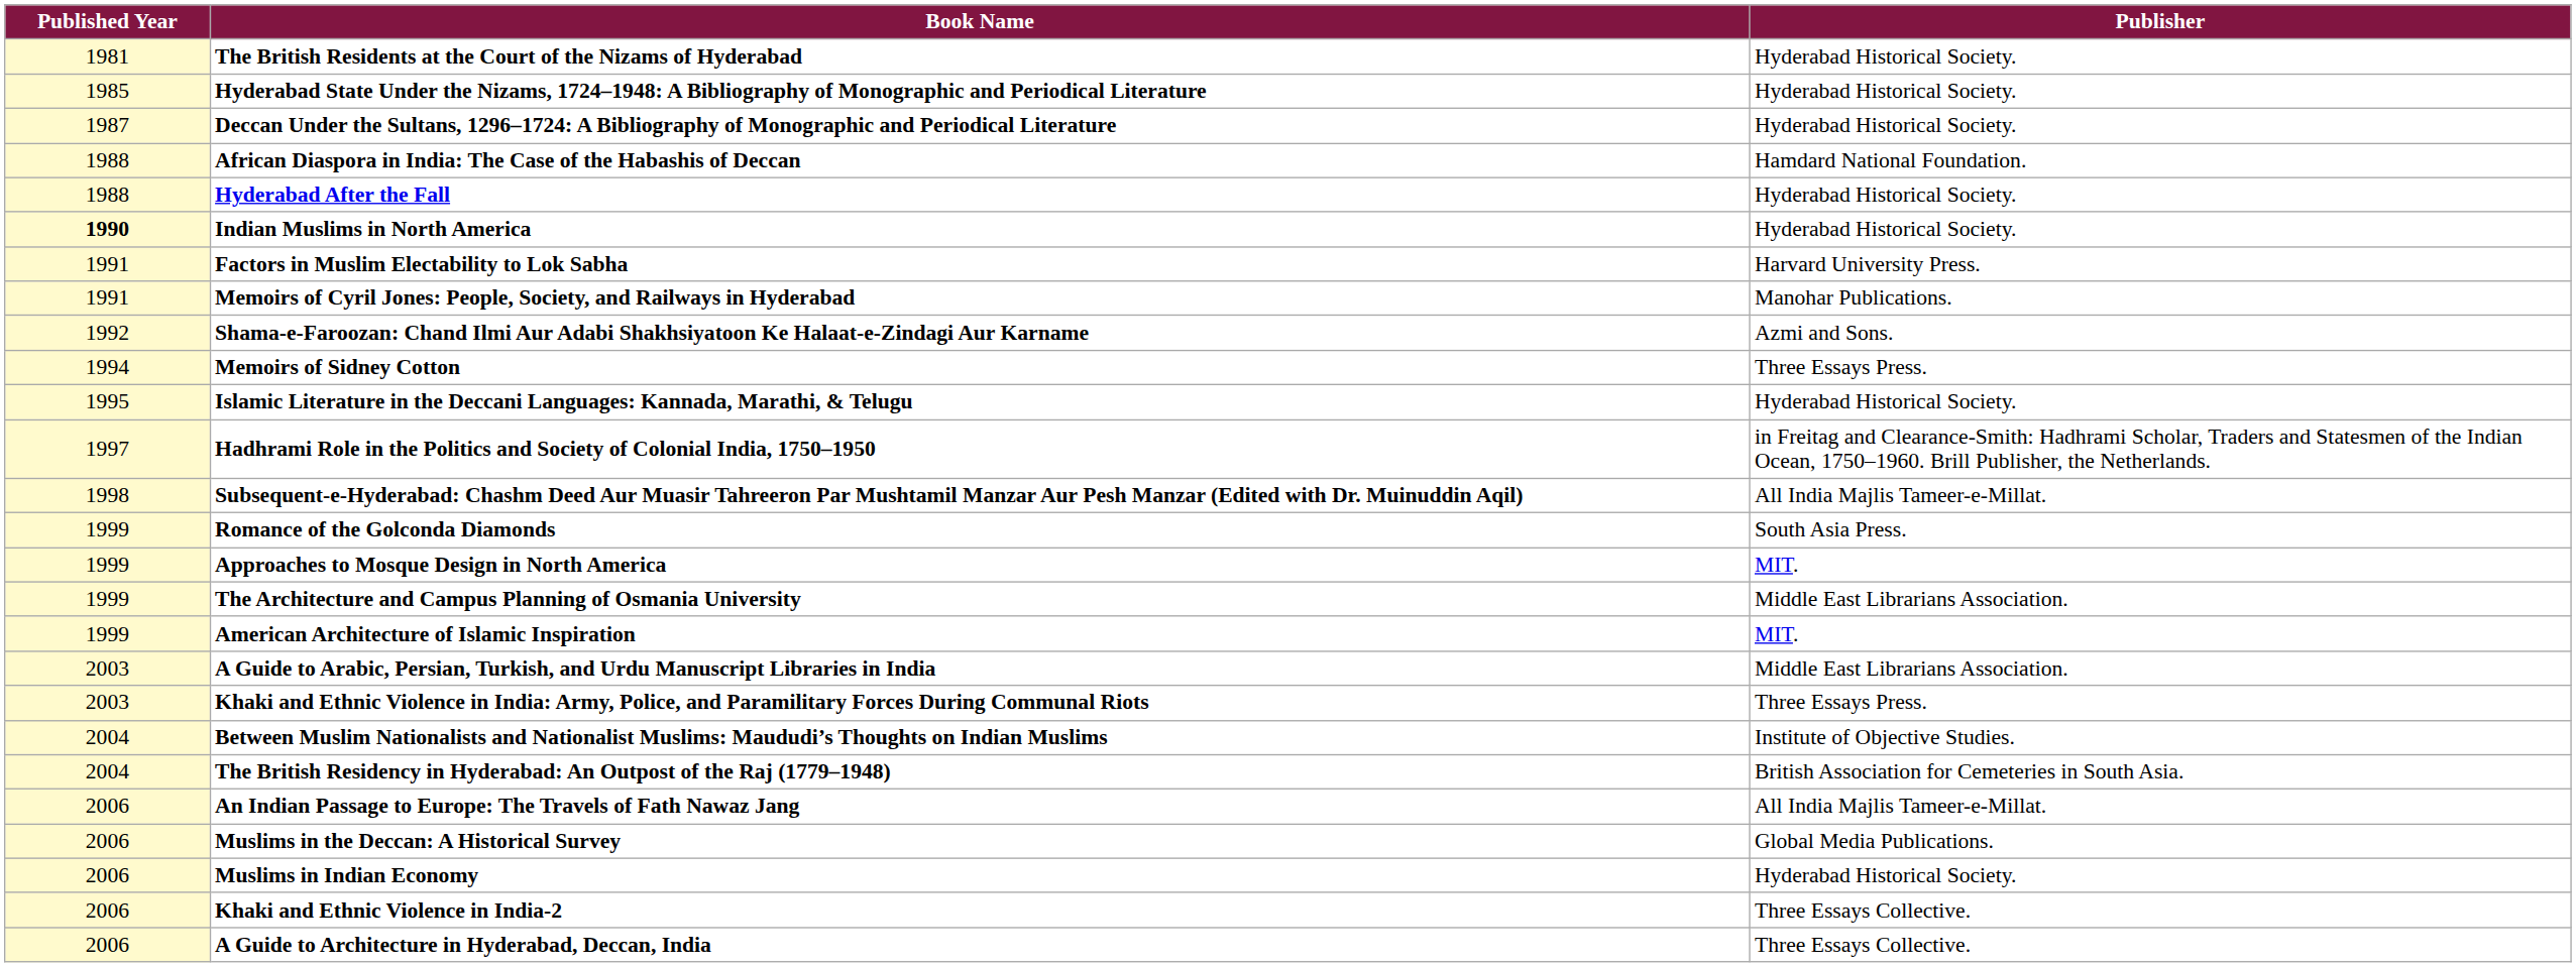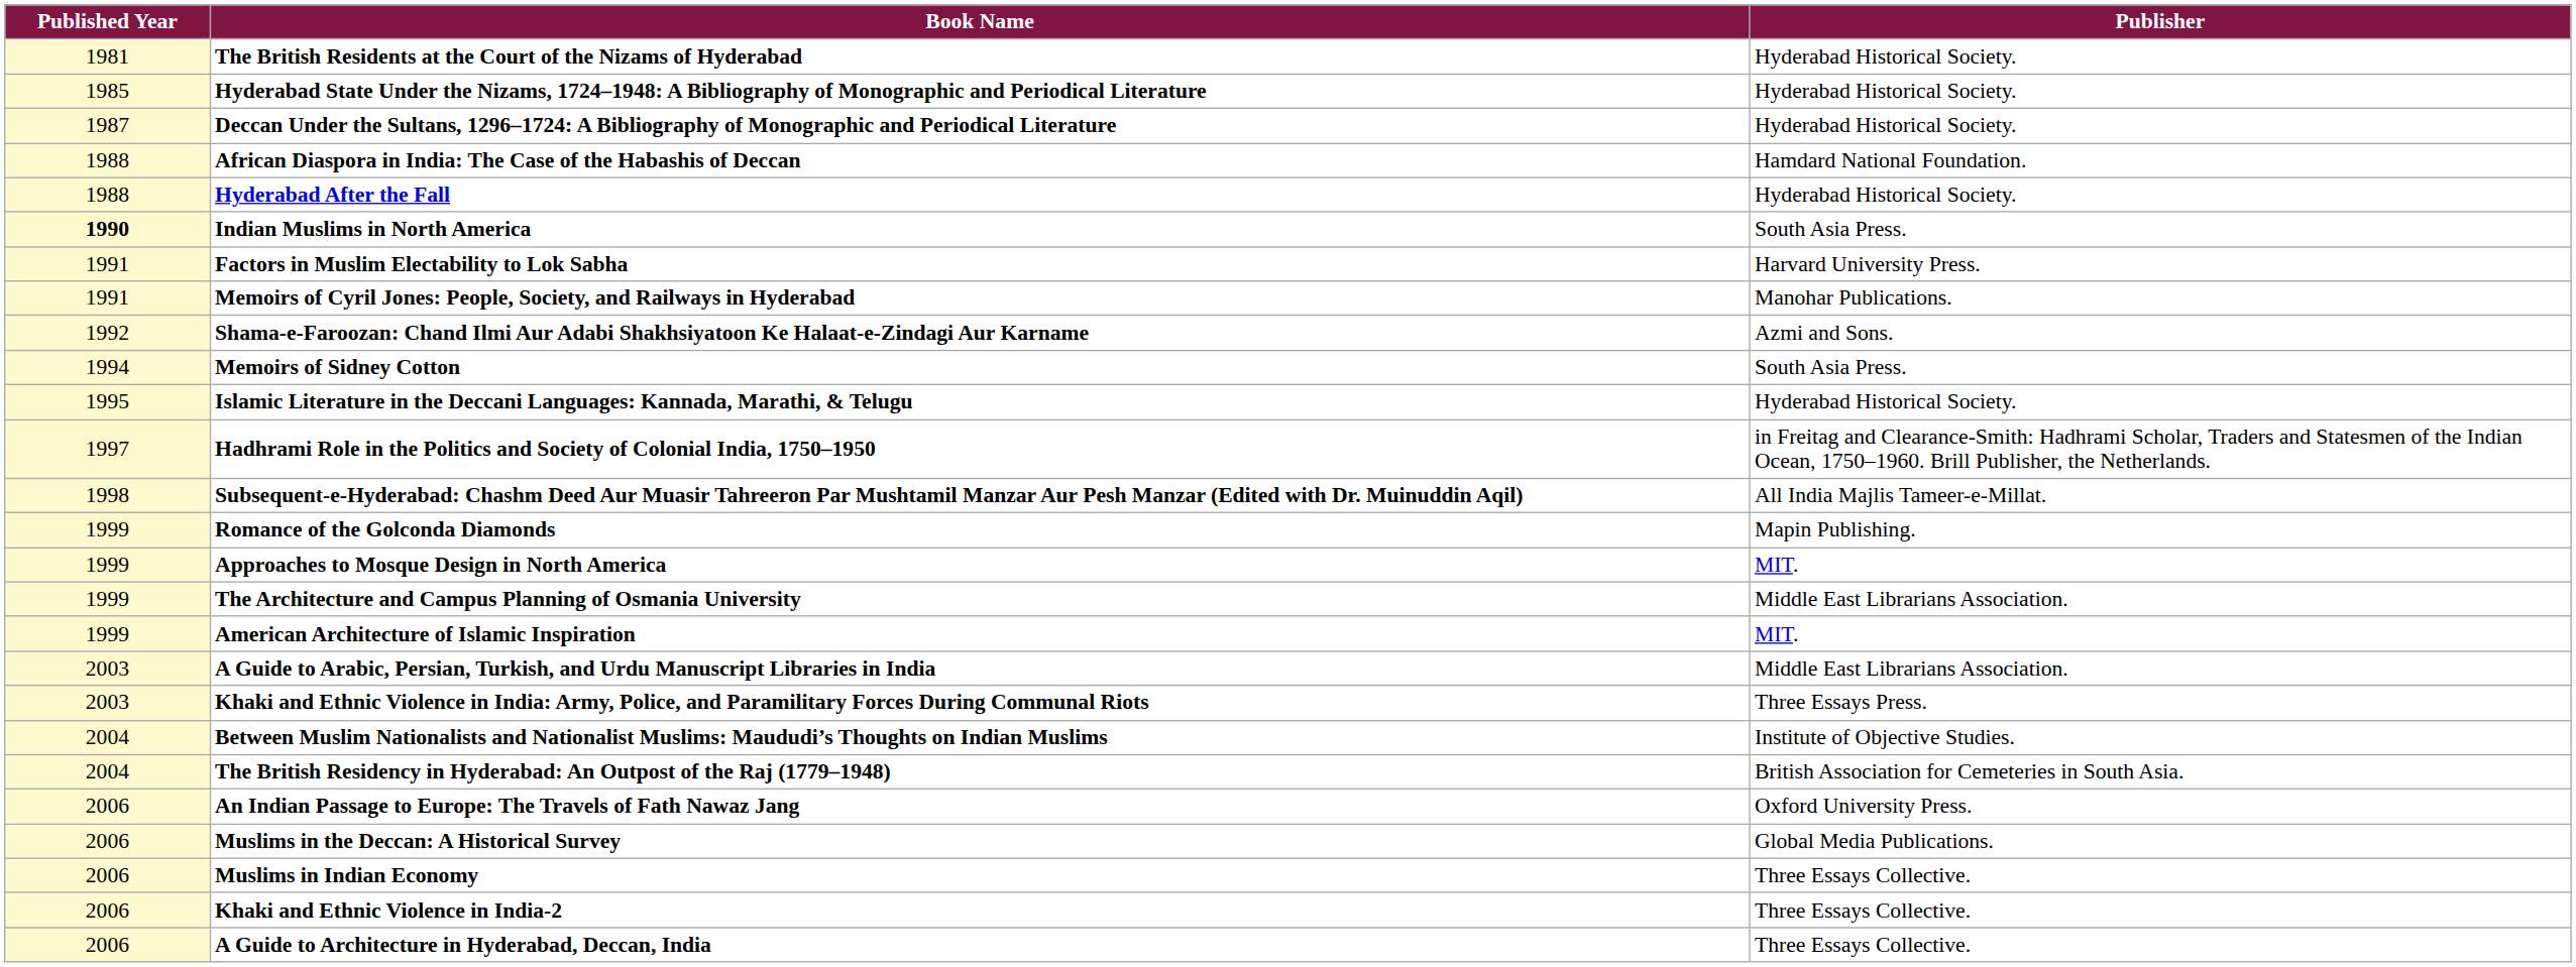 <table class="wikitable"  style="text-align:center; background:white; width:95%;">
 <tr style="color:white;">
 <th ! style="background:#811541; width:8%;">Published Year</th>
 <th ! style="background:#811541; width:60%;">Book Name</th>
 <th ! style="background:#811541; width:45%;">Publisher</th>
 </tr>
 <tr>
 <td ! ! style="background:lemonchiffon;">1981</td>
 <td ! ! align=left><strong>The British Residents at the Court of the Nizams of Hyderabad</strong></td>
 <td ! ! align=left>Hyderabad Historical Society.</td>
 </tr>
 <tr>
 <td ! ! style="background:lemonchiffon;">1985</td>
 <td ! ! align=left><strong>Hyderabad State Under the Nizams, 1724–1948: A Bibliography of Monographic and Periodical Literature</strong></td>
 <td ! ! align=left>Hyderabad Historical Society.</td>
 </tr>
 <tr>
 <td ! ! style="background:lemonchiffon;">1987</td>
 <td ! ! align=left><strong>Deccan Under the Sultans, 1296–1724: A Bibliography of Monographic and Periodical Literature</strong></td>
 <td ! ! align=left>Hyderabad Historical Society.</td>
 </tr>
 <tr>
 <td ! ! style="background:lemonchiffon;">1988</td>
 <td ! ! align=left><strong>African Diaspora in India: The Case of the Habashis of Deccan</strong></td>
 <td ! ! align=left>Hamdard National Foundation.</td>
 </tr>
 <tr>
 <td ! ! style="background:lemonchiffon;">1988</td>
 <td ! ! align=left><strong><a href='#'>Hyderabad After the Fall</a></strong></td>
 <td ! ! align=left>Hyderabad Historical Society.</td>
 </tr>
 <tr>
 <td ! ! style="background:lemonchiffon;"><strong>1990</strong></td>
 <td ! ! align=left><strong>Indian Muslims in North America</strong></td>
-<td ! ! align=left>Hyderabad Historical Society.</td>
+<td ! ! align=left>South Asia Press.</td>
 </tr>
 <tr>
 <td ! ! style="background:lemonchiffon;">1991</td>
 <td ! ! align=left><strong>Factors in Muslim Electability to Lok Sabha</strong></td>
 <td ! ! align=left>Harvard University Press.</td>
 </tr>
 <tr>
 <td ! ! style="background:lemonchiffon;">1991</td>
 <td ! ! align=left><strong>Memoirs of Cyril Jones: People, Society, and Railways in Hyderabad</strong></td>
 <td ! ! align=left>Manohar Publications.</td>
 </tr>
 <tr>
 <td ! ! style="background:lemonchiffon;">1992</td>
 <td ! ! align=left><strong>Shama-e-Faroozan: Chand Ilmi Aur Adabi Shakhsiyatoon Ke Halaat-e-Zindagi Aur Karname</strong></td>
 <td ! ! align=left>Azmi and Sons.</td>
 </tr>
 <tr>
 <td ! ! style="background:lemonchiffon;">1994</td>
 <td ! ! align=left><strong>Memoirs of Sidney Cotton</strong></td>
-<td ! ! align=left>Three Essays Press.</td>
+<td ! ! align=left>South Asia Press.</td>
 </tr>
 <tr>
 <td ! ! style="background:lemonchiffon;">1995</td>
 <td ! ! align=left><strong>Islamic Literature in the Deccani Languages: Kannada, Marathi, & Telugu</strong></td>
 <td ! ! align=left>Hyderabad Historical Society.</td>
 </tr>
 <tr>
 <td ! ! style="background:lemonchiffon;">1997</td>
 <td ! ! align=left><strong>Hadhrami Role in the Politics and Society of Colonial India, 1750–1950</strong></td>
 <td ! ! align=left>in Freitag and Clearance-Smith: Hadhrami Scholar, Traders and Statesmen of the Indian Ocean, 1750–1960. Brill Publisher, the Netherlands.</td>
 </tr>
 <tr>
 <td ! ! style="background:lemonchiffon;">1998</td>
 <td ! ! align=left><strong>Subsequent-e-Hyderabad: Chashm Deed Aur Muasir Tahreeron Par Mushtamil  Manzar Aur Pesh Manzar (Edited with Dr. Muinuddin Aqil)</strong></td>
 <td ! ! align=left>All India Majlis Tameer-e-Millat.</td>
 </tr>
 <tr>
 <td ! ! style="background:lemonchiffon;">1999</td>
 <td ! ! align=left><strong>Romance of the Golconda Diamonds</strong></td>
-<td ! ! align=left>South Asia Press.</td>
+<td ! ! align=left>Mapin Publishing.</td>
 </tr>
 <tr>
 <td ! ! style="background:lemonchiffon;">1999</td>
 <td ! ! align=left><strong>Approaches to Mosque Design in North America</strong></td>
 <td ! ! align=left><a href='#'>MIT</a>.</td>
 </tr>
 <tr>
 <td ! ! style="background:lemonchiffon;">1999</td>
 <td ! ! align=left><strong>The Architecture and Campus Planning of Osmania University</strong></td>
 <td ! ! align=left>Middle East Librarians Association.</td>
 </tr>
 <tr>
 <td ! ! style="background:lemonchiffon;">1999</td>
 <td ! ! align=left><strong>American Architecture of Islamic Inspiration</strong></td>
 <td ! ! align=left><a href='#'>MIT</a>.</td>
 </tr>
 <tr>
 <td ! ! style="background:lemonchiffon;">2003</td>
 <td ! ! align=left><strong>A Guide to Arabic, Persian, Turkish, and Urdu Manuscript Libraries in India</strong></td>
 <td ! ! align=left>Middle East Librarians Association.</td>
 </tr>
 <tr>
 <td ! ! style="background:lemonchiffon;">2003</td>
 <td ! ! align=left><strong>Khaki and Ethnic Violence in India: Army, Police, and Paramilitary Forces During Communal Riots</strong></td>
 <td ! ! align=left>Three Essays Press.</td>
 </tr>
 <tr>
 <td ! ! style="background:lemonchiffon;">2004</td>
 <td ! ! align=left><strong>Between Muslim Nationalists and Nationalist Muslims: Maududi’s Thoughts on Indian Muslims</strong></td>
 <td ! ! align=left>Institute of Objective Studies.</td>
 </tr>
 <tr>
 <td ! ! style="background:lemonchiffon;">2004</td>
 <td ! ! align=left><strong>The British Residency in Hyderabad: An Outpost of the Raj (1779–1948)</strong></td>
 <td ! ! align=left>British Association for Cemeteries in South Asia.</td>
 </tr>
 <tr>
 <td ! ! style="background:lemonchiffon;">2006</td>
 <td ! ! align=left><strong>An Indian Passage to Europe: The Travels of Fath Nawaz Jang</strong></td>
-<td ! ! align=left>All India Majlis Tameer-e-Millat.</td>
+<td ! ! align=left>Oxford University Press.</td>
 </tr>
 <tr>
 <td ! ! style="background:lemonchiffon;">2006</td>
 <td ! ! align=left><strong>Muslims in the Deccan: A Historical Survey</strong></td>
 <td ! ! align=left>Global Media Publications.</td>
 </tr>
 <tr>
 <td ! ! style="background:lemonchiffon;">2006</td>
 <td ! ! align=left><strong>Muslims in Indian Economy</strong></td>
-<td ! ! align=left>Hyderabad Historical Society.</td>
+<td ! ! align=left>Three Essays Collective.</td>
 </tr>
 <tr>
 <td ! ! style="background:lemonchiffon;">2006</td>
 <td ! ! align=left><strong>Khaki and Ethnic Violence in India-2</strong></td>
 <td ! ! align=left>Three Essays Collective.</td>
 </tr>
 <tr>
 <td ! ! style="background:lemonchiffon;">2006</td>
 <td ! ! align=left><strong>A Guide to Architecture in Hyderabad, Deccan, India</strong></td>
 <td ! ! align=left>Three Essays Collective.</td>
 </tr>
 </table>
